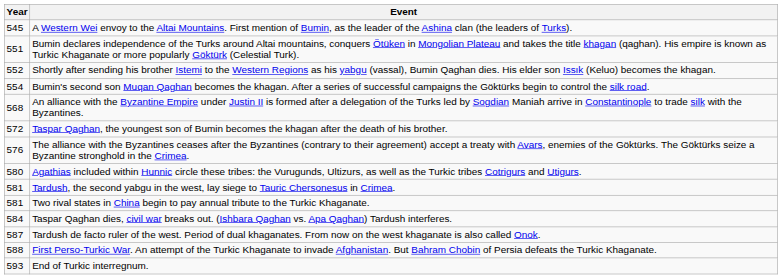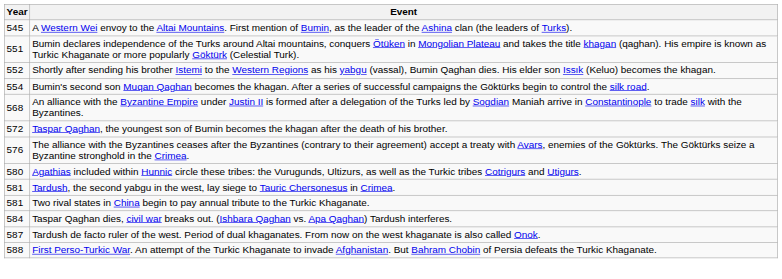 <table class="sortable wikitable">
 <tr>
 <th>Year</th>
 <th>Event</th>
 </tr>
 <tr>
 <td>545</td>
 <td>A <a href='#'>Western Wei</a> envoy to the <a href='#'>Altai Mountains</a>. First mention of <a href='#'>Bumin</a>, as the leader of the <a href='#'>Ashina</a> clan (the leaders of <a href='#'>Turks</a>).</td>
 </tr>
 <tr>
 <td>551</td>
 <td>Bumin declares independence of the Turks around Altai mountains, conquers <a href='#'>Ötüken</a> in <a href='#'>Mongolian Plateau</a> and takes the title <a href='#'>khagan</a> (qaghan). His empire is known as Turkic Khaganate or more popularly <a href='#'>Göktürk</a> (Celestial Turk).</td>
 </tr>
 <tr>
 <td>552</td>
 <td>Shortly after sending his brother <a href='#'>Istemi</a> to the <a href='#'>Western Regions</a> as his <a href='#'>yabgu</a> (vassal), Bumin Qaghan dies. His elder son <a href='#'>Issık</a> (Keluo) becomes the khagan.</td>
 </tr>
 <tr>
 <td>554</td>
 <td>Bumin's second son <a href='#'>Muqan Qaghan</a> becomes the khagan. After a series of successful campaigns the Göktürks begin to control the <a href='#'>silk road</a>.</td>
 </tr>
 <tr>
 <td>568</td>
 <td>An alliance with the <a href='#'>Byzantine Empire</a> under <a href='#'>Justin II</a> is formed after a delegation of the Turks led by <a href='#'>Sogdian</a> Maniah arrive in <a href='#'>Constantinople</a> to trade <a href='#'>silk</a> with the Byzantines.</td>
 </tr>
 <tr>
 <td>572</td>
 <td><a href='#'>Taspar Qaghan</a>, the youngest son of Bumin becomes the khagan after the death of his brother.</td>
 </tr>
 <tr>
 <td>576</td>
 <td>The alliance with the Byzantines ceases after the Byzantines (contrary to their agreement) accept a treaty with <a href='#'>Avars</a>, enemies of the Göktürks. The Göktürks seize a Byzantine stronghold in the <a href='#'>Crimea</a>.</td>
 </tr>
 <tr>
 <td>580</td>
 <td><a href='#'>Agathias</a> included within <a href='#'>Hunnic</a> circle these tribes: the Vurugunds, Ultizurs, as well as the Turkic tribes <a href='#'>Cotrigurs</a> and <a href='#'>Utigurs</a>.</td>
 </tr>
 <tr>
 <td>581</td>
 <td><a href='#'>Tardush</a>, the second yabgu in the west, lay siege to <a href='#'>Tauric Chersonesus</a> in <a href='#'>Crimea</a>.</td>
 </tr>
 <tr>
 <td>581</td>
 <td>Two rival states in <a href='#'>China</a> begin to pay annual tribute to the Turkic Khaganate.</td>
 </tr>
 <tr>
 <td>584</td>
 <td>Taspar Qaghan dies, <a href='#'>civil war</a> breaks out. (<a href='#'>Ishbara Qaghan</a> vs. <a href='#'>Apa Qaghan</a>) Tardush interferes.</td>
 </tr>
 <tr>
 <td>587</td>
 <td>Tardush de facto ruler of the west. Period of dual khaganates. From now on the west khaganate is also called <a href='#'>Onok</a>.</td>
 </tr>
 <tr>
 <td>588</td>
 <td><a href='#'>First Perso-Turkic War</a>. An attempt of the Turkic Khaganate to invade <a href='#'>Afghanistan</a>. But <a href='#'>Bahram Chobin</a> of Persia defeats the Turkic Khaganate.</td>
 </tr>
-<tr>
-<td>593</td>
-<td>End of Turkic interregnum.</td>
-</tr>
 </table>
